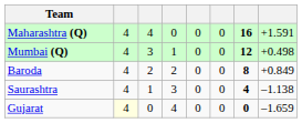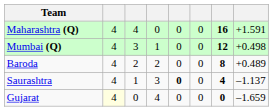 <table class="wikitable" style="text-align:center">
 <tr>
 <th style="width:140px;">Team</th>
 <th style="width:25px;"></th>
 <th style="width:25px;"></th>
 <th style="width:25px;"></th>
 <th style="width:25px;"></th>
 <th style="width:25px;"></th>
 <th style="width:25px;"></th>
 <th style="width:40px;"></th>
 </tr>
 <tr style="background:#cfc;">
 <td style="text-align:left"><a href='#'>Maharashtra</a> <strong>(Q)</strong></td>
 <td>4</td>
 <td>4</td>
 <td>0</td>
 <td>0</td>
 <td>0</td>
 <td><strong>16</strong></td>
 <td>+1.591</td>
 </tr>
 <tr style="background:#cfc;">
 <td style="text-align:left"><a href='#'>Mumbai</a> <strong>(Q)</strong></td>
 <td>4</td>
 <td>3</td>
 <td>1</td>
 <td>0</td>
 <td>0</td>
 <td><strong>12</strong></td>
 <td>+0.498</td>
 </tr>
 <tr>
 <td style="text-align:left"><a href='#'>Baroda</a></td>
 <td>4</td>
 <td>2</td>
 <td>2</td>
 <td>0</td>
 <td>0</td>
 <td><strong>8</strong></td>
-<td>+0.849</td>
+<td>+0.489</td>
 </tr>
 <tr>
 <td style="text-align:left"><a href='#'>Saurashtra</a></td>
 <td>4</td>
 <td>1</td>
 <td>3</td>
-<td>0</td>
+<td><strong>0</strong></td>
 <td>0</td>
 <td><strong>4</strong></td>
-<td>–1.138</td>
+<td>–1.137</td>
 </tr>
 <tr>
 <td style="text-align:left"><a href='#'>Gujarat</a></td>
 <td style="background: lightyellow;">4</td>
 <td>0</td>
 <td>4</td>
 <td>0</td>
 <td>0</td>
 <td><strong>0</strong></td>
 <td>–1.659</td>
 </tr>
 </table>
